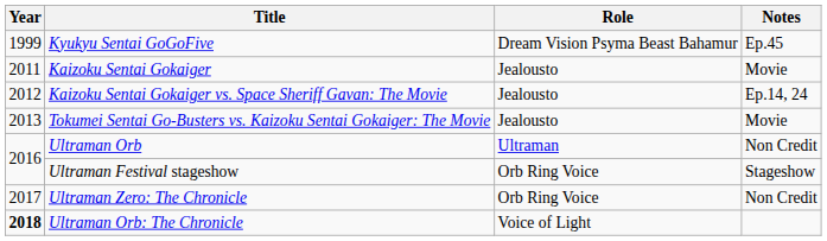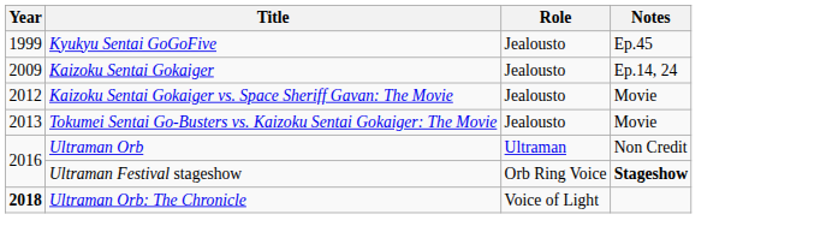 <table class="wikitable">
 <tr>
 <th>Year</th>
 <th>Title</th>
 <th>Role</th>
 <th>Notes</th>
 </tr>
 <tr>
 <td>1999</td>
 <td><em><a href='#'>Kyukyu Sentai GoGoFive</a></em></td>
-<td>Dream Vision Psyma Beast Bahamur</td>
+<td>Jealousto</td>
 <td>Ep.45</td>
 </tr>
 <tr>
-<td>2011</td>
+<td>2009</td>
 <td><em><a href='#'>Kaizoku Sentai Gokaiger</a></em></td>
 <td>Jealousto</td>
-<td>Movie</td>
+<td>Ep.14, 24</td>
 </tr>
 <tr>
 <td>2012</td>
 <td><em><a href='#'>Kaizoku Sentai Gokaiger vs. Space Sheriff Gavan: The Movie</a></em></td>
 <td>Jealousto</td>
-<td>Ep.14, 24</td>
+<td>Movie</td>
 </tr>
 <tr>
 <td>2013</td>
 <td><em><a href='#'>Tokumei Sentai Go-Busters vs. Kaizoku Sentai Gokaiger: The Movie</a></em></td>
 <td>Jealousto</td>
 <td>Movie</td>
 </tr>
 <tr>
 <td rowspan="2">2016</td>
 <td><em><a href='#'>Ultraman Orb</a></em></td>
 <td><a href='#'>Ultraman</a></td>
 <td>Non Credit</td>
 </tr>
 <tr>
 <td><em>Ultraman Festival</em> stageshow</td>
 <td>Orb Ring Voice</td>
-<td>Stageshow</td>
-</tr>
-<tr>
-<td>2017</td>
-<td><em><a href='#'>Ultraman Zero: The Chronicle</a></em></td>
-<td>Orb Ring Voice</td>
-<td>Non Credit</td>
+<td><strong>Stageshow</strong></td>
 </tr>
 <tr>
 <td><strong>2018</strong></td>
 <td><em><a href='#'>Ultraman Orb: The Chronicle</a></em></td>
 <td>Voice of Light</td>
 <td></td>
 </tr>
 </table>
